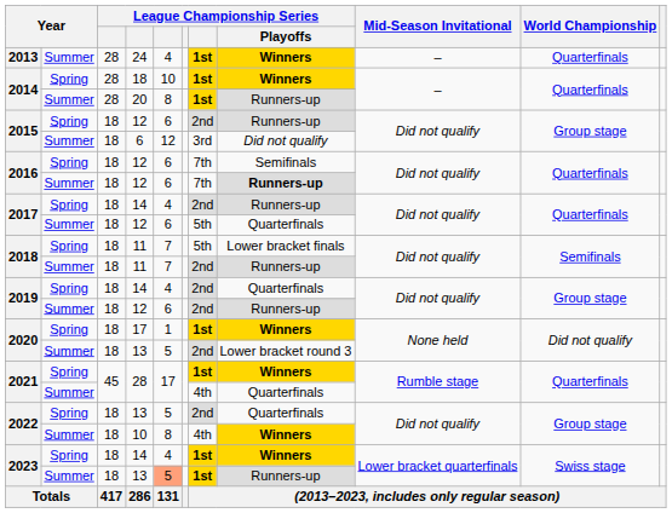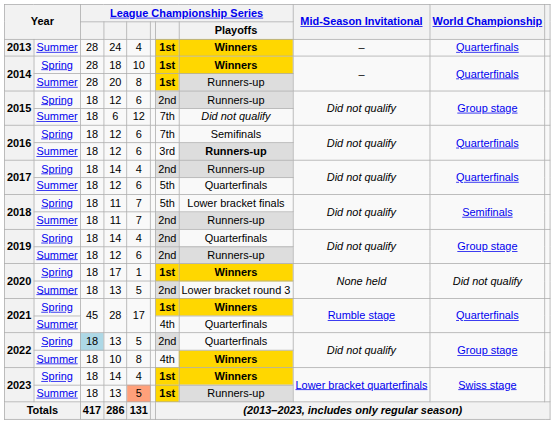 <table class="wikitable sortable" style="font-size:90%; text-align:center;">
 <tr style="background:#f0f6ff;">
 <th rowspan=2 colspan=2>Year</th>
 <th colspan=6><a href='#'>League Championship Series</a></th>
 <th rowspan=2><a href='#'>Mid-Season Invitational</a></th>
 <th rowspan=2><a href='#'>World Championship</a></th>
 <th class="unsortable" rowspan=2></th>
 </tr>
 <tr>
 <th></th>
 <th></th>
 <th></th>
 <th></th>
 <th></th>
 <th>Playoffs</th>
 </tr>
 <tr>
 <th scope="row">2013</th>
 <td><a href='#'>Summer</a></td>
 <td>28</td>
 <td>24</td>
 <td>4</td>
 <td></td>
 <td style="background-color:gold;"><strong>1st</strong></td>
 <td style="background-color:gold;"><strong>Winners</strong></td>
 <td>–</td>
 <td><a href='#'>Quarterfinals</a></td>
 <td></td>
 </tr>
 <tr>
 <th scope="row" rowspan=2>2014</th>
 <td><a href='#'>Spring</a></td>
 <td>28</td>
 <td>18</td>
 <td>10</td>
 <td></td>
 <td style="background-color:gold;"><strong>1st</strong></td>
 <td style="background-color:gold;"><strong>Winners</strong></td>
 <td rowspan=2>–</td>
 <td rowspan=2><a href='#'>Quarterfinals</a></td>
 <td rowspan=2></td>
 </tr>
 <tr>
 <td><a href='#'>Summer</a></td>
 <td>28</td>
 <td>20</td>
 <td>8</td>
 <td></td>
 <td style="background-color:gold;"><strong>1st</strong></td>
 <td style="background-color:#DDD;">Runners-up</td>
 </tr>
 <tr>
 <th scope="row" rowspan=2>2015</th>
 <td><a href='#'>Spring</a></td>
 <td>18</td>
 <td>12</td>
 <td>6</td>
 <td></td>
 <td style="background-color:#DDD;">2nd</td>
 <td style="background-color:#DDD;">Runners-up</td>
 <td rowspan=2><em>Did not qualify</em></td>
 <td rowspan=2><a href='#'>Group stage</a></td>
 <td rowspan=2></td>
 </tr>
 <tr>
 <td><a href='#'>Summer</a></td>
 <td>18</td>
 <td>6</td>
 <td>12</td>
 <td></td>
-<td>3rd</td>
+<td>7th</td>
 <td><em>Did not qualify</em></td>
 </tr>
 <tr>
 <th scope="row" rowspan=2>2016</th>
 <td><a href='#'>Spring</a></td>
 <td>18</td>
 <td>12</td>
 <td>6</td>
 <td></td>
 <td>7th</td>
 <td>Semifinals</td>
 <td rowspan=2><em>Did not qualify</em></td>
 <td rowspan=2><a href='#'>Quarterfinals</a></td>
 <td rowspan=2></td>
 </tr>
 <tr>
 <td><a href='#'>Summer</a></td>
 <td>18</td>
 <td>12</td>
 <td>6</td>
 <td></td>
-<td>7th</td>
+<td>3rd</td>
 <td style="background-color:#DDD;"><strong>Runners-up</strong></td>
 </tr>
 <tr>
 <th scope="row" rowspan=2>2017</th>
 <td><a href='#'>Spring</a></td>
 <td>18</td>
 <td>14</td>
 <td>4</td>
 <td></td>
 <td style="background-color:#DDD;">2nd</td>
 <td style="background-color:#DDD;">Runners-up</td>
 <td rowspan=2><em>Did not qualify</em></td>
 <td rowspan=2><a href='#'>Quarterfinals</a></td>
 <td rowspan=2></td>
 </tr>
 <tr>
 <td><a href='#'>Summer</a></td>
 <td>18</td>
 <td>12</td>
 <td>6</td>
 <td></td>
 <td>5th</td>
 <td>Quarterfinals</td>
 </tr>
 <tr>
 <th scope="row" rowspan=2>2018</th>
 <td><a href='#'>Spring</a></td>
 <td>18</td>
 <td>11</td>
 <td>7</td>
 <td></td>
 <td>5th</td>
 <td>Lower bracket finals</td>
 <td rowspan=2><em>Did not qualify</em></td>
 <td rowspan=2><a href='#'>Semifinals</a></td>
 <td rowspan=2></td>
 </tr>
 <tr>
 <td><a href='#'>Summer</a></td>
 <td>18</td>
 <td>11</td>
 <td>7</td>
 <td></td>
 <td style="background-color:#DDD;">2nd</td>
 <td style="background-color:#DDD;">Runners-up</td>
 </tr>
 <tr>
 <th scope="row" rowspan=2>2019</th>
 <td><a href='#'>Spring</a></td>
 <td>18</td>
 <td>14</td>
 <td>4</td>
 <td></td>
 <td style="background-color:#DDD;">2nd</td>
 <td>Quarterfinals</td>
 <td rowspan=2><em>Did not qualify</em></td>
 <td rowspan=2><a href='#'>Group stage</a></td>
 <td rowspan=2></td>
 </tr>
 <tr>
 <td><a href='#'>Summer</a></td>
 <td>18</td>
 <td>12</td>
 <td>6</td>
 <td></td>
 <td style="background-color:#DDD;">2nd</td>
 <td style="background-color:#DDD;">Runners-up</td>
 </tr>
 <tr>
 <th scope="row" rowspan=2>2020</th>
 <td><a href='#'>Spring</a></td>
 <td>18</td>
 <td>17</td>
 <td>1</td>
 <td></td>
 <td style="background-color:gold;"><strong>1st</strong></td>
 <td style="background-color:gold;"><strong>Winners</strong></td>
 <td rowspan=2><em>None held</em></td>
 <td rowspan=2><em>Did not qualify</em></td>
 <td rowspan=2></td>
 </tr>
 <tr>
 <td><a href='#'>Summer</a></td>
 <td>18</td>
 <td>13</td>
 <td>5</td>
 <td></td>
 <td style="background-color:#DDD;">2nd</td>
 <td>Lower bracket round 3</td>
 </tr>
 <tr>
 <th scope="row" rowspan=2>2021</th>
 <td><a href='#'>Spring</a></td>
 <td rowspan=2>45</td>
 <td rowspan=2>28</td>
 <td rowspan=2>17</td>
 <td rowspan=2></td>
 <td style="background-color:gold;"><strong>1st</strong></td>
 <td style="background-color:gold;"><strong>Winners</strong></td>
 <td rowspan=2><a href='#'>Rumble stage</a></td>
 <td rowspan=2><a href='#'>Quarterfinals</a></td>
 <td rowspan=2></td>
 </tr>
 <tr>
 <td><a href='#'>Summer</a></td>
 <td>4th</td>
 <td>Quarterfinals</td>
 </tr>
 <tr>
 <th scope="row" rowspan=2>2022</th>
 <td><a href='#'>Spring</a></td>
-<td>18</td>
+<td style="background: lightblue;">18</td>
 <td>13</td>
 <td>5</td>
 <td></td>
 <td style="background-color:#DDD;">2nd</td>
 <td>Quarterfinals</td>
 <td rowspan=2><em>Did not qualify</em></td>
 <td rowspan=2><a href='#'>Group stage</a></td>
 <td rowspan=2></td>
 </tr>
 <tr>
 <td><a href='#'>Summer</a></td>
 <td>18</td>
 <td>10</td>
 <td>8</td>
 <td></td>
 <td>4th</td>
 <td style="background-color:gold;"><strong>Winners</strong></td>
 </tr>
 <tr>
 <th scope="row" rowspan=2>2023</th>
 <td><a href='#'>Spring</a></td>
 <td>18</td>
 <td>14</td>
 <td>4</td>
 <td></td>
 <td style="background-color:gold;"><strong>1st</strong></td>
 <td style="background-color:gold;"><strong>Winners</strong></td>
 <td rowspan=2><a href='#'>Lower bracket quarterfinals</a></td>
 <td rowspan=2><a href='#'>Swiss stage</a></td>
 <td rowspan=2></td>
 </tr>
 <tr>
 <td><a href='#'>Summer</a></td>
 <td>18</td>
 <td>13</td>
 <td style="background: lightsalmon;">5</td>
 <td></td>
 <td style="background-color:gold;"><strong>1st</strong></td>
 <td style="background-color:#DDD;">Runners-up</td>
 </tr>
 <tr>
 <th colspan=2>Totals</th>
 <th>417</th>
 <th>286</th>
 <th>131</th>
 <th></th>
 <th colspan=5><em>(2013–2023, includes only regular season)</em></th>
 </tr>
 </table>
